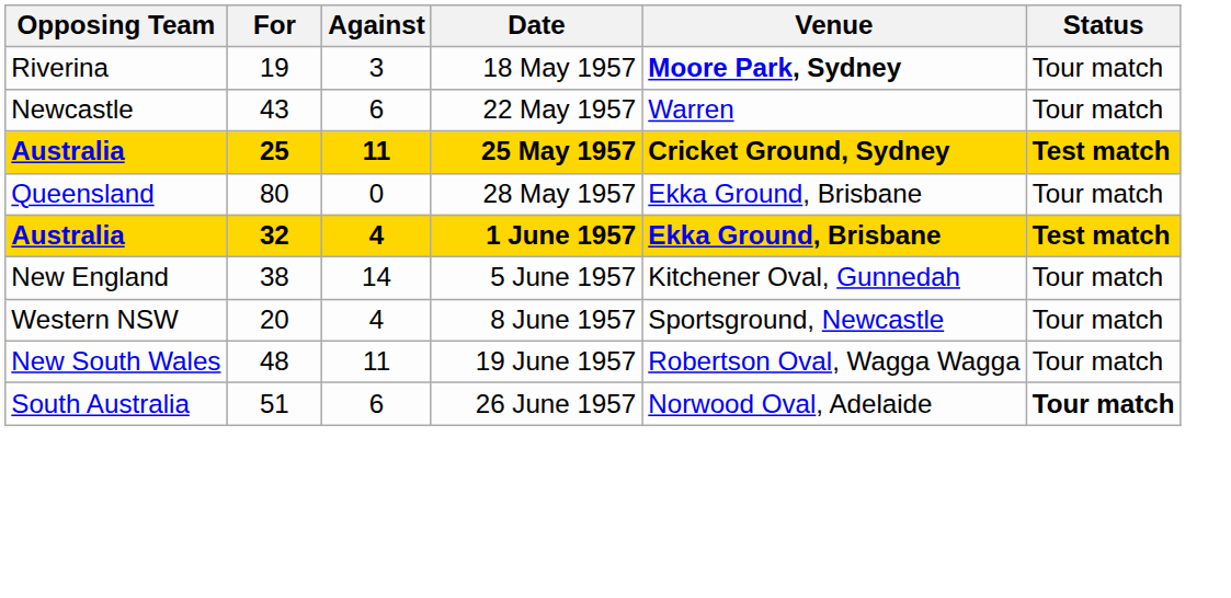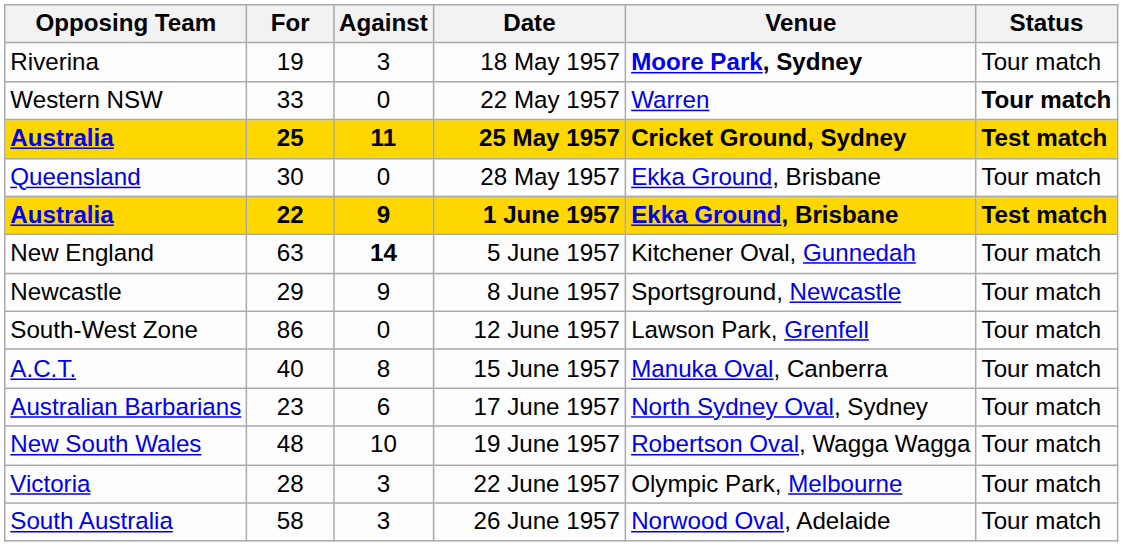 <table class=wikitable>
 <tr>
 <th>Opposing Team</th>
 <th>For</th>
 <th>Against</th>
 <th>Date</th>
 <th>Venue</th>
 <th>Status</th>
 </tr>
 <tr bgcolor=#fdfdfd>
 <td>Riverina</td>
 <td align=center width=50>19</td>
 <td align=center width=50>3</td>
 <td width=120 align=right>18 May 1957</td>
 <td><strong><a href='#'>Moore Park</a>, Sydney</strong></td>
 <td>Tour match</td>
 </tr>
 <tr bgcolor=#fdfdfd>
-<td>Newcastle</td>
-<td align=center width=50>43</td>
-<td align=center width=50>6</td>
+<td>Western NSW</td>
+<td align=center width=50>33</td>
+<td align=center width=50>0</td>
 <td width=120 align=right>22 May 1957</td>
 <td><a href='#'>Warren</a></td>
-<td>Tour match</td>
+<td><strong>Tour match</strong></td>
 </tr>
 <tr bgcolor=gold>
 <td><strong><a href='#'>Australia</a></strong></td>
 <td align=center width=50><strong>25</strong></td>
 <td align=center width=50><strong>11</strong></td>
 <td width=120 align=right><strong>25 May 1957</strong></td>
 <td><strong>Cricket Ground, Sydney</strong></td>
 <td><strong>Test match</strong></td>
 </tr>
 <tr bgcolor=#fdfdfd>
 <td><a href='#'>Queensland</a></td>
-<td align=center width=50>80</td>
+<td align=center width=50>30</td>
 <td align=center width=50>0</td>
 <td width=120 align=right>28 May 1957</td>
 <td><a href='#'>Ekka Ground</a>, Brisbane</td>
 <td>Tour match</td>
 </tr>
 <tr bgcolor=gold>
 <td><strong><a href='#'>Australia</a></strong></td>
-<td align=center width=50><strong>32</strong></td>
-<td align=center width=50><strong>4</strong></td>
+<td align=center width=50><strong>22</strong></td>
+<td align=center width=50><strong>9</strong></td>
 <td width=120 align=right><strong>1 June 1957</strong></td>
 <td><strong><a href='#'>Ekka Ground</a>, Brisbane</strong></td>
 <td><strong>Test match</strong></td>
 </tr>
 <tr bgcolor=#fdfdfd>
 <td>New England</td>
-<td align=center width=50>38</td>
-<td align=center width=50>14</td>
+<td align=center width=50>63</td>
+<td align=center width=50><strong>14</strong></td>
 <td width=120 align=right>5 June 1957</td>
 <td>Kitchener Oval, <a href='#'>Gunnedah</a></td>
 <td>Tour match</td>
 </tr>
 <tr bgcolor=#fdfdfd>
-<td>Western NSW</td>
-<td align=center width=50>20</td>
-<td align=center width=50>4</td>
+<td>Newcastle</td>
+<td align=center width=50>29</td>
+<td align=center width=50>9</td>
 <td width=120 align=right>8 June 1957</td>
 <td>Sportsground, <a href='#'>Newcastle</a></td>
 <td>Tour match</td>
 </tr>
 <tr bgcolor=#fdfdfd>
+<td>South-West Zone</td>
+<td align=center width=50>86</td>
+<td align=center width=50>0</td>
+<td width=120 align=right>12 June 1957</td>
+<td>Lawson Park, <a href='#'>Grenfell</a></td>
+<td>Tour match</td>
+</tr>
+<tr bgcolor=#fdfdfd>
+<td><a href='#'>A.C.T.</a></td>
+<td align=center width=50>40</td>
+<td align=center width=50>8</td>
+<td width=120 align=right>15 June 1957</td>
+<td><a href='#'>Manuka Oval</a>, Canberra</td>
+<td>Tour match</td>
+</tr>
+<tr bgcolor=#fdfdfd>
+<td><a href='#'>Australian Barbarians</a></td>
+<td align=center width=50>23</td>
+<td align=center width=50>6</td>
+<td width=120 align=right>17 June 1957</td>
+<td><a href='#'>North Sydney Oval</a>, Sydney</td>
+<td>Tour match</td>
+</tr>
+<tr bgcolor=#fdfdfd>
 <td><a href='#'>New South Wales</a></td>
 <td align=center width=50>48</td>
-<td align=center width=50>11</td>
+<td align=center width=50>10</td>
 <td width=120 align=right>19 June 1957</td>
 <td><a href='#'>Robertson Oval</a>, Wagga Wagga</td>
 <td>Tour match</td>
 </tr>
 <tr bgcolor=#fdfdfd>
+<td><a href='#'>Victoria</a></td>
+<td align=center width=50>28</td>
+<td align=center width=50>3</td>
+<td width=120 align=right>22 June 1957</td>
+<td>Olympic Park, <a href='#'>Melbourne</a></td>
+<td>Tour match</td>
+</tr>
+<tr bgcolor=#fdfdfd>
 <td><a href='#'>South Australia</a></td>
-<td align=center width=50>51</td>
-<td align=center width=50>6</td>
+<td align=center width=50>58</td>
+<td align=center width=50>3</td>
 <td width=120 align=right>26 June 1957</td>
 <td><a href='#'>Norwood Oval</a>, Adelaide</td>
-<td><strong>Tour match</strong></td>
+<td>Tour match</td>
 </tr>
 </table>
